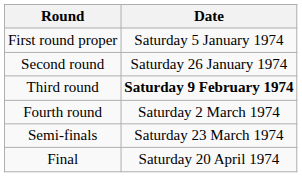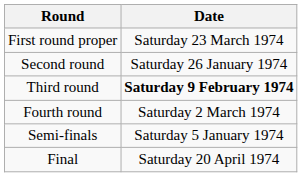 <table class="wikitable" style="text-align: center">
 <tr>
 <th>Round</th>
 <th>Date</th>
 </tr>
 <tr>
 <td>First round proper</td>
-<td>Saturday 5 January 1974</td>
+<td>Saturday 23 March 1974</td>
 </tr>
 <tr>
 <td>Second round</td>
 <td>Saturday 26 January 1974</td>
 </tr>
 <tr>
 <td>Third round</td>
 <td><strong>Saturday 9 February 1974</strong></td>
 </tr>
 <tr>
 <td>Fourth round</td>
 <td>Saturday 2 March 1974</td>
 </tr>
 <tr>
 <td>Semi-finals</td>
-<td>Saturday 23 March 1974</td>
+<td>Saturday 5 January 1974</td>
 </tr>
 <tr>
 <td>Final</td>
 <td>Saturday 20 April 1974</td>
 </tr>
 </table>
